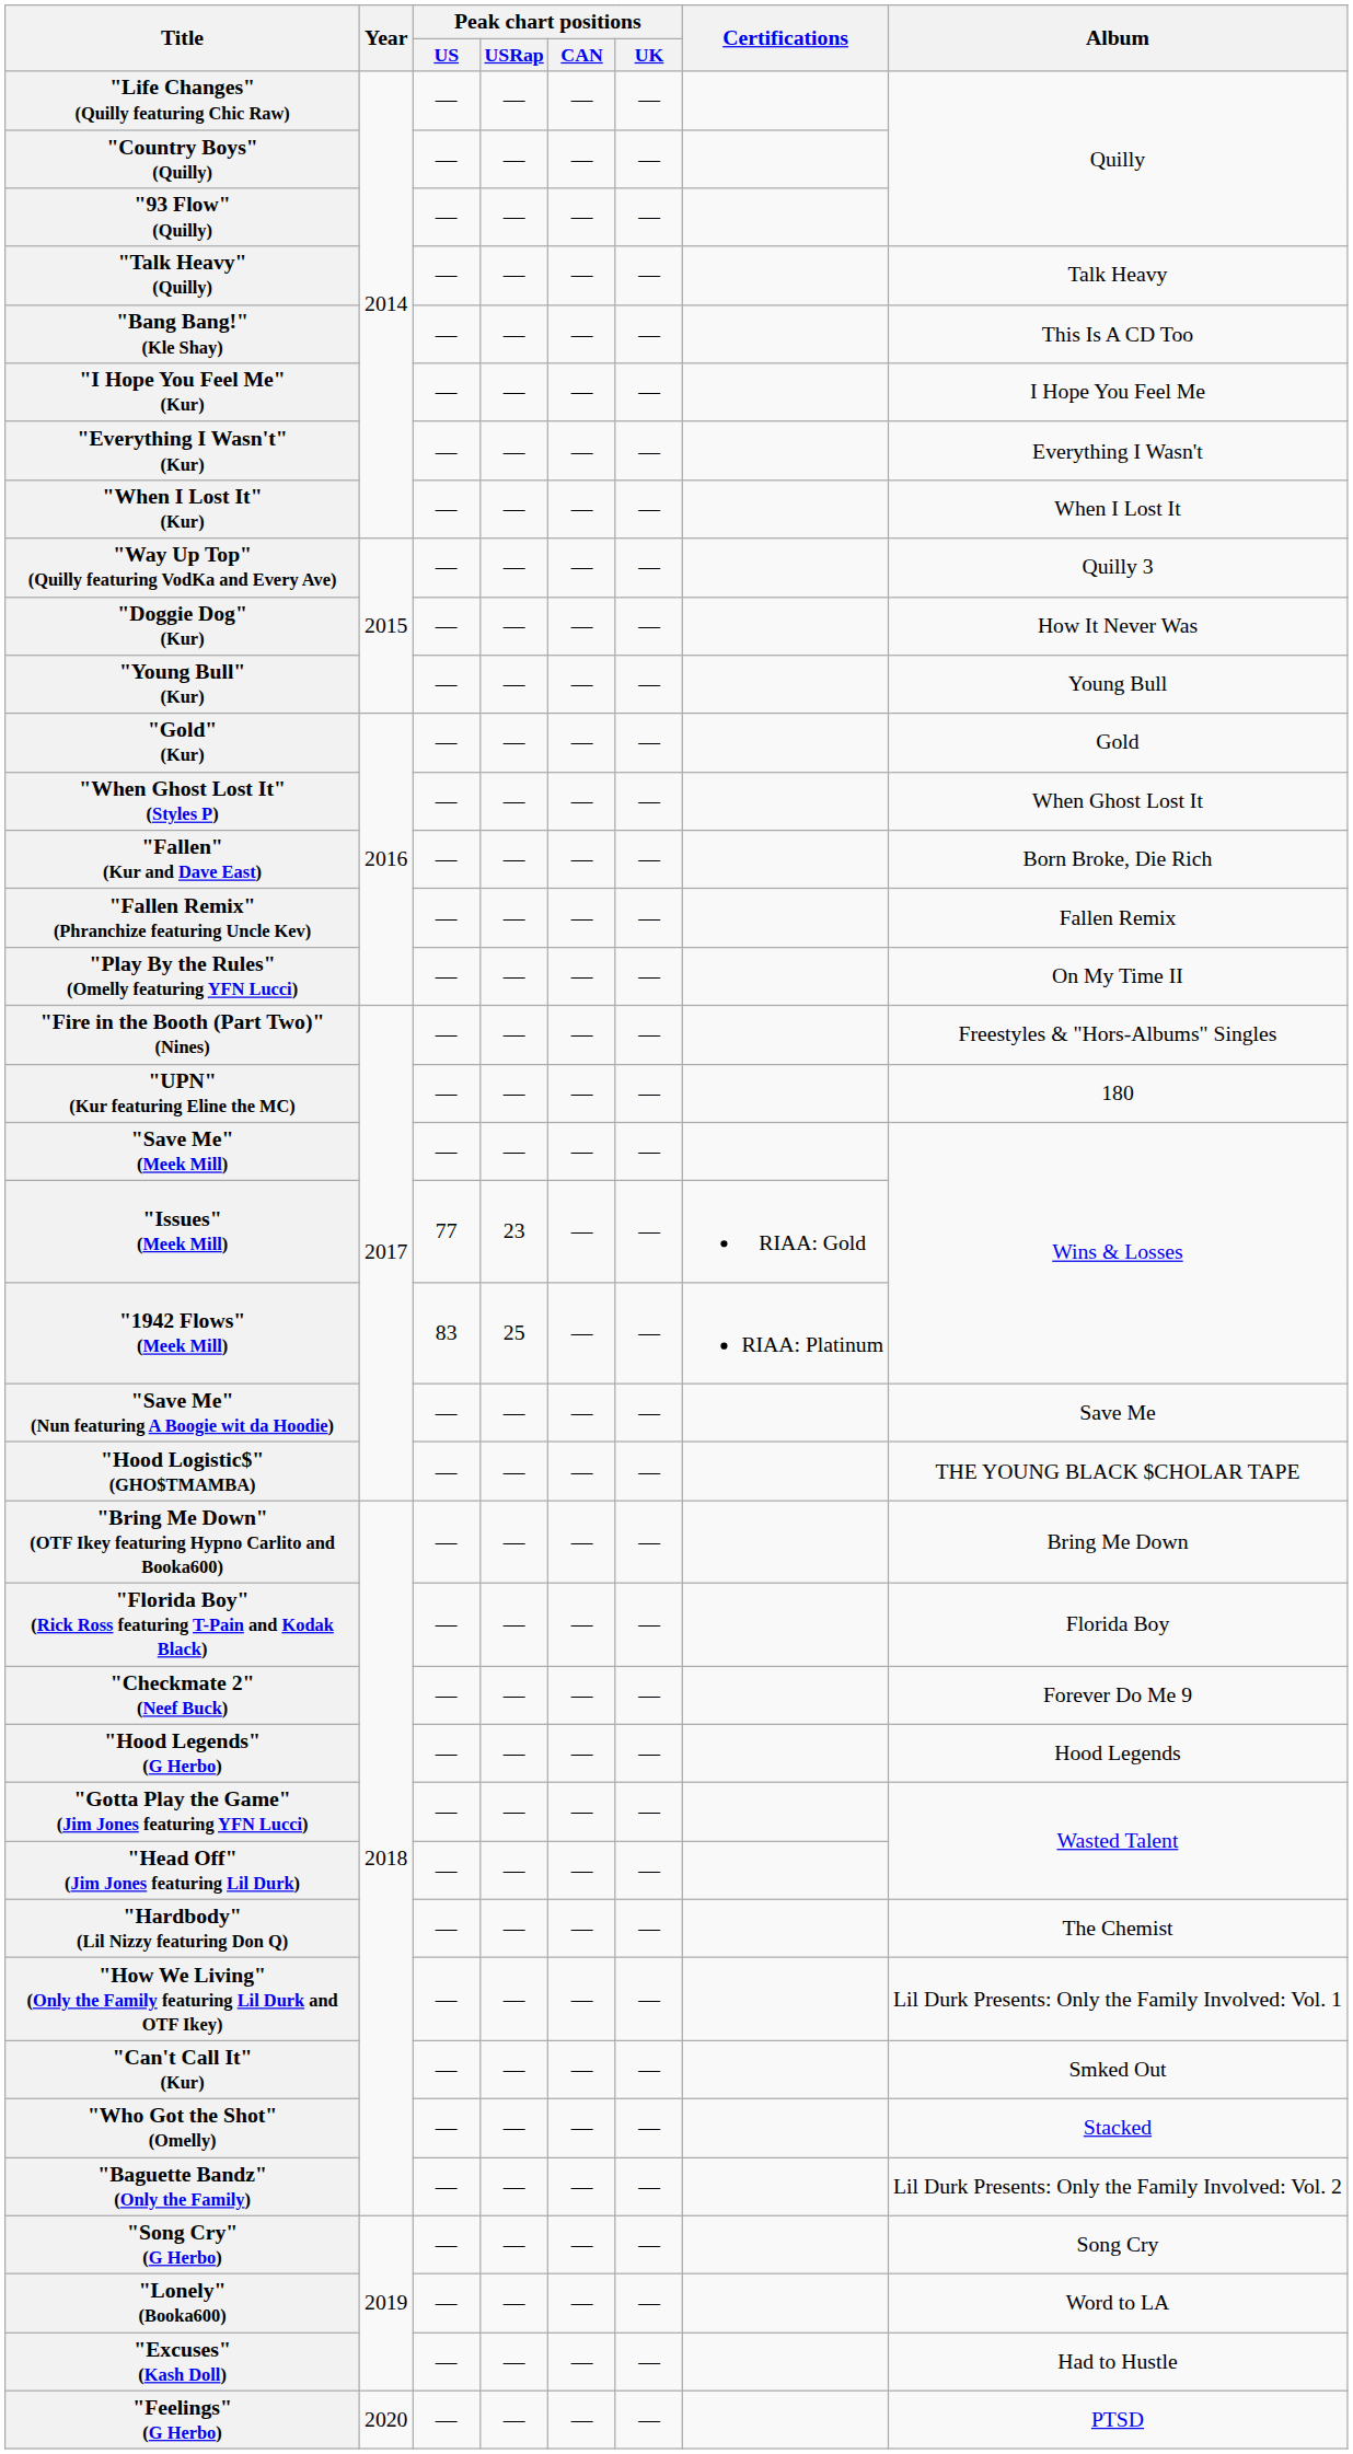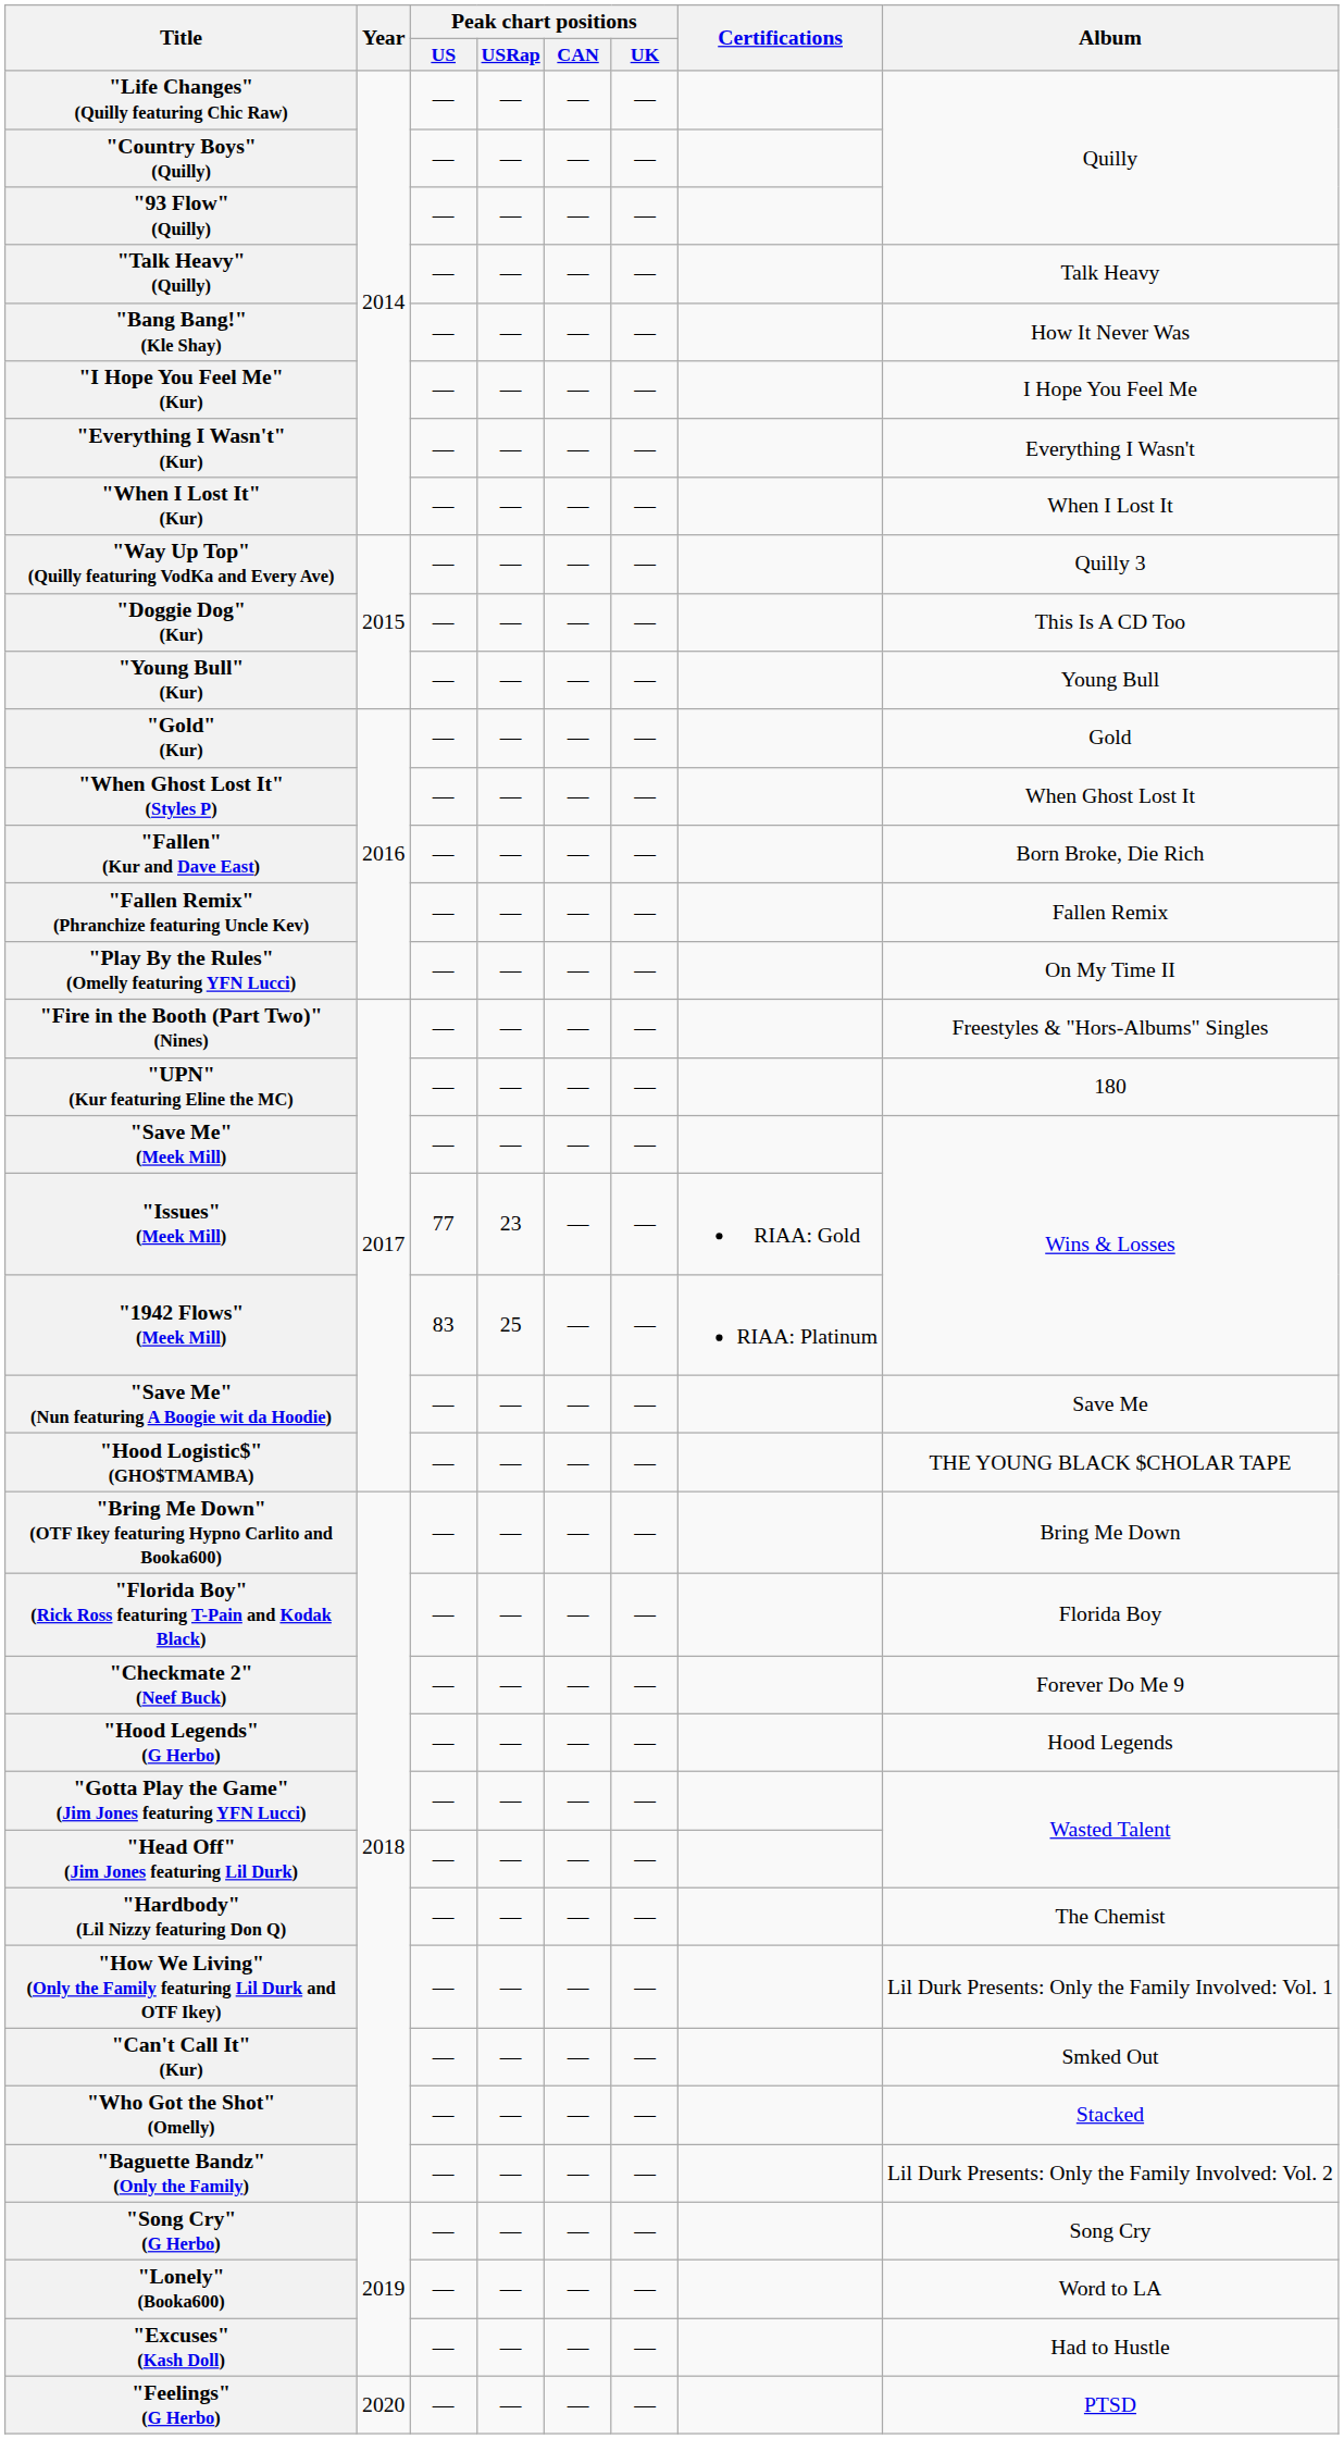 <table class="wikitable plainrowheaders" style="text-align:center;">
 <tr>
 <th rowspan="2" scope="col" style="width:16em;">Title</th>
 <th rowspan="2" scope="col">Year</th>
 <th colspan="4" scope="col">Peak chart positions</th>
 <th rowspan="2" scope="col"><a href='#'>Certifications</a></th>
 <th rowspan="2" scope="col">Album</th>
 </tr>
 <tr>
 <th style="width:3em; font-size:90%"><a href='#'>US</a></th>
 <th style="width:3em; font-size:90%"><a href='#'>USRap</a></th>
 <th style="width:3em;font-size:90%;"><a href='#'>CAN</a></th>
 <th style="width:3em;font-size:90%;"><a href='#'>UK</a></th>
 </tr>
 <tr>
 <th scope="row">"Life Changes"<br><small>(Quilly featuring Chic Raw)</small></th>
 <td rowspan="8">2014</td>
 <td>—</td>
 <td>—</td>
 <td>—</td>
 <td>—</td>
 <td></td>
 <td rowspan="3">Quilly</td>
 </tr>
 <tr>
 <th scope="row">"Country Boys"<br><small>(Quilly)</small></th>
 <td>—</td>
 <td>—</td>
 <td>—</td>
 <td>—</td>
 </tr>
 <tr>
 <th scope="row">"93 Flow"<br><small>(Quilly)</small></th>
 <td>—</td>
 <td>—</td>
 <td>—</td>
 <td>—</td>
 <td></td>
 </tr>
 <tr>
 <th scope="row">"Talk Heavy"<br><small>(Quilly)</small></th>
 <td>—</td>
 <td>—</td>
 <td>—</td>
 <td>—</td>
 <td></td>
 <td>Talk Heavy</td>
 </tr>
 <tr>
 <th scope="row">"Bang Bang!"<br><small>(Kle Shay)</small></th>
 <td>—</td>
 <td>—</td>
 <td>—</td>
 <td>—</td>
 <td></td>
-<td>This Is A CD Too</td>
+<td>How It Never Was</td>
 </tr>
 <tr>
 <th scope="row">"I Hope You Feel Me"<br><small>(Kur)</small></th>
 <td>—</td>
 <td>—</td>
 <td>—</td>
 <td>—</td>
 <td></td>
 <td>I Hope You Feel Me</td>
 </tr>
 <tr>
 <th scope="row">"Everything I Wasn't"<br><small>(Kur)</small></th>
 <td>—</td>
 <td>—</td>
 <td>—</td>
 <td>—</td>
 <td></td>
 <td>Everything I Wasn't</td>
 </tr>
 <tr>
 <th scope="row">"When I Lost It"<br><small>(Kur)</small></th>
 <td>—</td>
 <td>—</td>
 <td>—</td>
 <td>—</td>
 <td></td>
 <td>When I Lost It</td>
 </tr>
 <tr>
 <th scope="row">"Way Up Top"<br><small>(Quilly featuring VodKa and Every Ave)</small></th>
 <td rowspan="3">2015</td>
 <td>—</td>
 <td>—</td>
 <td>—</td>
 <td>—</td>
 <td></td>
 <td>Quilly 3</td>
 </tr>
 <tr>
 <th scope="row">"Doggie Dog"<br><small>(Kur)</small></th>
 <td>—</td>
 <td>—</td>
 <td>—</td>
 <td>—</td>
 <td></td>
-<td>How It Never Was</td>
+<td>This Is A CD Too</td>
 </tr>
 <tr>
 <th scope="row">"Young Bull"<br><small>(Kur)</small></th>
 <td>—</td>
 <td>—</td>
 <td>—</td>
 <td>—</td>
 <td></td>
 <td>Young Bull</td>
 </tr>
 <tr>
 <th scope="row">"Gold"<br><small>(Kur)</small></th>
 <td rowspan="5">2016</td>
 <td>—</td>
 <td>—</td>
 <td>—</td>
 <td>—</td>
 <td></td>
 <td>Gold</td>
 </tr>
 <tr>
 <th scope="row">"When Ghost Lost It"<br><small>(<a href='#'>Styles P</a>)</small></th>
 <td>—</td>
 <td>—</td>
 <td>—</td>
 <td>—</td>
 <td></td>
 <td>When Ghost Lost It</td>
 </tr>
 <tr>
 <th scope="row">"Fallen"<br><small>(Kur and <a href='#'>Dave East</a>)</small></th>
 <td>—</td>
 <td>—</td>
 <td>—</td>
 <td>—</td>
 <td></td>
 <td>Born Broke, Die Rich</td>
 </tr>
 <tr>
 <th scope="row">"Fallen Remix"<br><small>(Phranchize featuring Uncle Kev)</small></th>
 <td>—</td>
 <td>—</td>
 <td>—</td>
 <td>—</td>
 <td></td>
 <td>Fallen Remix</td>
 </tr>
 <tr>
 <th scope="row">"Play By the Rules"<br><small>(Omelly featuring <a href='#'>YFN Lucci</a>)</small></th>
 <td>—</td>
 <td>—</td>
 <td>—</td>
 <td>—</td>
 <td></td>
 <td>On My Time II</td>
 </tr>
 <tr>
 <th scope="row">"Fire in the Booth (Part Two)"<br><small>(Nines)</small></th>
 <td rowspan="7">2017</td>
 <td>—</td>
 <td>—</td>
 <td>—</td>
 <td>—</td>
 <td></td>
 <td>Freestyles & "Hors-Albums" Singles</td>
 </tr>
 <tr>
 <th scope="row">"UPN"<br><small>(Kur featuring Eline the MC)</small></th>
 <td>—</td>
 <td>—</td>
 <td>—</td>
 <td>—</td>
 <td></td>
 <td>180</td>
 </tr>
 <tr>
 <th scope="row">"Save Me"<br><small>(<a href='#'>Meek Mill</a>)</small></th>
 <td>—</td>
 <td>—</td>
 <td>—</td>
 <td>—</td>
 <td></td>
 <td rowspan="3"><a href='#'>Wins & Losses</a></td>
 </tr>
 <tr>
 <th scope="row">"Issues"<br><small>(<a href='#'>Meek Mill</a>)</small></th>
 <td>77</td>
 <td>23</td>
 <td>—</td>
 <td>—</td>
 <td><br><ul><li>RIAA: Gold</li></ul></td>
 </tr>
 <tr>
 <th scope="row">"1942 Flows"<br><small>(<a href='#'>Meek Mill</a>)</small></th>
 <td>83</td>
 <td>25</td>
 <td>—</td>
 <td>—</td>
 <td><br><ul><li>RIAA: Platinum</li></ul></td>
 </tr>
 <tr>
 <th scope="row">"Save Me"<br><small>(Nun featuring <a href='#'>A Boogie wit da Hoodie</a>)</small></th>
 <td>—</td>
 <td>—</td>
 <td>—</td>
 <td>—</td>
 <td></td>
 <td>Save Me</td>
 </tr>
 <tr>
 <th scope="row">"Hood Logistic$"<br><small>(GHO$TMAMBA)</small></th>
 <td>—</td>
 <td>—</td>
 <td>—</td>
 <td>—</td>
 <td></td>
 <td>THE YOUNG BLACK $CHOLAR TAPE</td>
 </tr>
 <tr>
 <th scope="row">"Bring Me Down"<br><small>(OTF Ikey featuring Hypno Carlito and Booka600)</small></th>
 <td rowspan="11">2018</td>
 <td>—</td>
 <td>—</td>
 <td>—</td>
 <td>—</td>
 <td></td>
 <td>Bring Me Down</td>
 </tr>
 <tr>
 <th scope="row">"Florida Boy"<br><small>(<a href='#'>Rick Ross</a> featuring <a href='#'>T-Pain</a> and <a href='#'>Kodak Black</a>)</small></th>
 <td>—</td>
 <td>—</td>
 <td>—</td>
 <td>—</td>
 <td></td>
 <td>Florida Boy</td>
 </tr>
 <tr>
 <th scope="row">"Checkmate 2"<br><small>(<a href='#'>Neef Buck</a>)</small></th>
 <td>—</td>
 <td>—</td>
 <td>—</td>
 <td>—</td>
 <td></td>
 <td>Forever Do Me 9</td>
 </tr>
 <tr>
 <th scope="row">"Hood Legends"<br><small>(<a href='#'>G Herbo</a>)</small></th>
 <td>—</td>
 <td>—</td>
 <td>—</td>
 <td>—</td>
 <td></td>
 <td>Hood Legends</td>
 </tr>
 <tr>
 <th scope="row">"Gotta Play the Game"<br><small>(<a href='#'>Jim Jones</a> featuring <a href='#'>YFN Lucci</a>)</small></th>
 <td>—</td>
 <td>—</td>
 <td>—</td>
 <td>—</td>
 <td></td>
 <td rowspan="2"><a href='#'>Wasted Talent</a></td>
 </tr>
 <tr>
 <th scope="row">"Head Off"<br><small>(<a href='#'>Jim Jones</a> featuring <a href='#'>Lil Durk</a>)</small></th>
 <td>—</td>
 <td>—</td>
 <td>—</td>
 <td>—</td>
 <td></td>
 </tr>
 <tr>
 <th scope="row">"Hardbody"<br><small>(Lil Nizzy featuring Don Q)</small></th>
 <td>—</td>
 <td>—</td>
 <td>—</td>
 <td>—</td>
 <td></td>
 <td>The Chemist</td>
 </tr>
 <tr>
 <th scope="row">"How We Living"<br><small>(<a href='#'>Only the Family</a> featuring <a href='#'>Lil Durk</a> and OTF Ikey)</small></th>
 <td>—</td>
 <td>—</td>
 <td>—</td>
 <td>—</td>
 <td></td>
 <td>Lil Durk Presents: Only the Family Involved: Vol. 1</td>
 </tr>
 <tr>
 <th scope="row">"Can't Call It"<br><small>(Kur)</small></th>
 <td>—</td>
 <td>—</td>
 <td>—</td>
 <td>—</td>
 <td></td>
 <td>Smked Out</td>
 </tr>
 <tr>
 <th scope="row">"Who Got the Shot"<br><small>(Omelly)</small></th>
 <td>—</td>
 <td>—</td>
 <td>—</td>
 <td>—</td>
 <td></td>
 <td><a href='#'>Stacked</a></td>
 </tr>
 <tr>
 <th scope="row">"Baguette Bandz"<br><small>(<a href='#'>Only the Family</a>)</small></th>
 <td>—</td>
 <td>—</td>
 <td>—</td>
 <td>—</td>
 <td></td>
 <td>Lil Durk Presents: Only the Family Involved: Vol. 2</td>
 </tr>
 <tr>
 <th scope="row">"Song Cry"<br><small>(<a href='#'>G Herbo</a>)</small></th>
 <td rowspan="3">2019</td>
 <td>—</td>
 <td>—</td>
 <td>—</td>
 <td>—</td>
 <td></td>
 <td>Song Cry</td>
 </tr>
 <tr>
 <th scope="row">"Lonely"<br><small>(Booka600)</small></th>
 <td>—</td>
 <td>—</td>
 <td>—</td>
 <td>—</td>
 <td></td>
 <td>Word to LA</td>
 </tr>
 <tr>
 <th scope="row">"Excuses"<br><small>(<a href='#'>Kash Doll</a>)</small></th>
 <td>—</td>
 <td>—</td>
 <td>—</td>
 <td>—</td>
 <td></td>
 <td>Had to Hustle</td>
 </tr>
 <tr>
 <th scope="row">"Feelings"<br><small>(<a href='#'>G Herbo</a>)</small></th>
 <td>2020</td>
 <td>—</td>
 <td>—</td>
 <td>—</td>
 <td>—</td>
 <td></td>
 <td><a href='#'>PTSD</a></td>
 </tr>
 </table>
